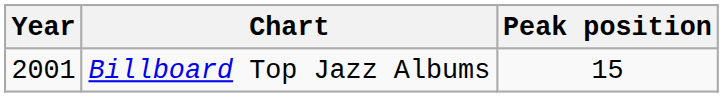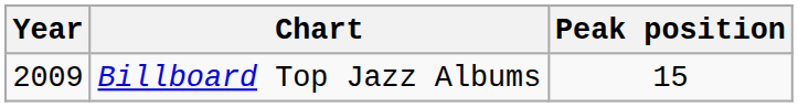 <table class="wikitable">
 <tr>
 <th>Year</th>
 <th>Chart</th>
 <th>Peak position</th>
 </tr>
 <tr>
-<td>2001</td>
+<td>2009</td>
 <td><em><a href='#'>Billboard</a></em> Top Jazz Albums</td>
 <td align=center>15</td>
 </tr>
 </table>
